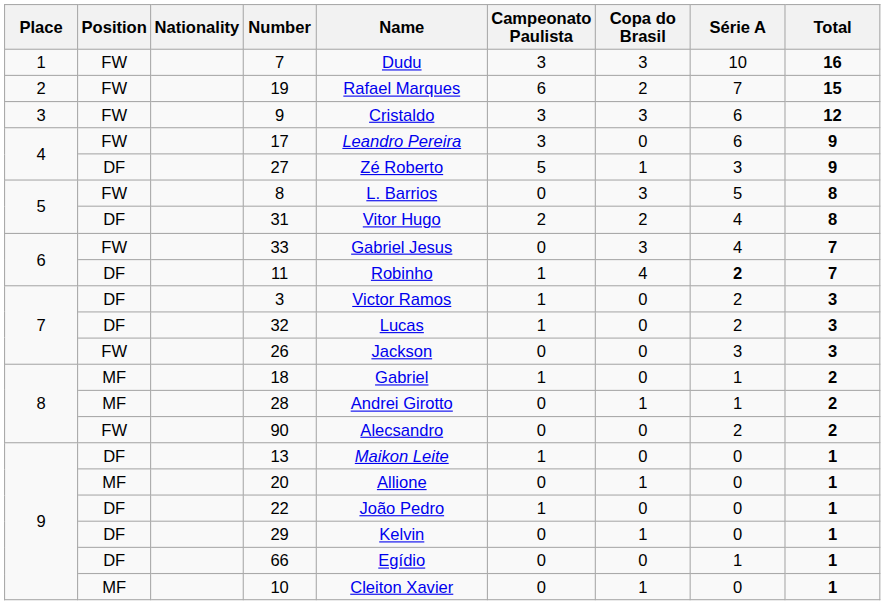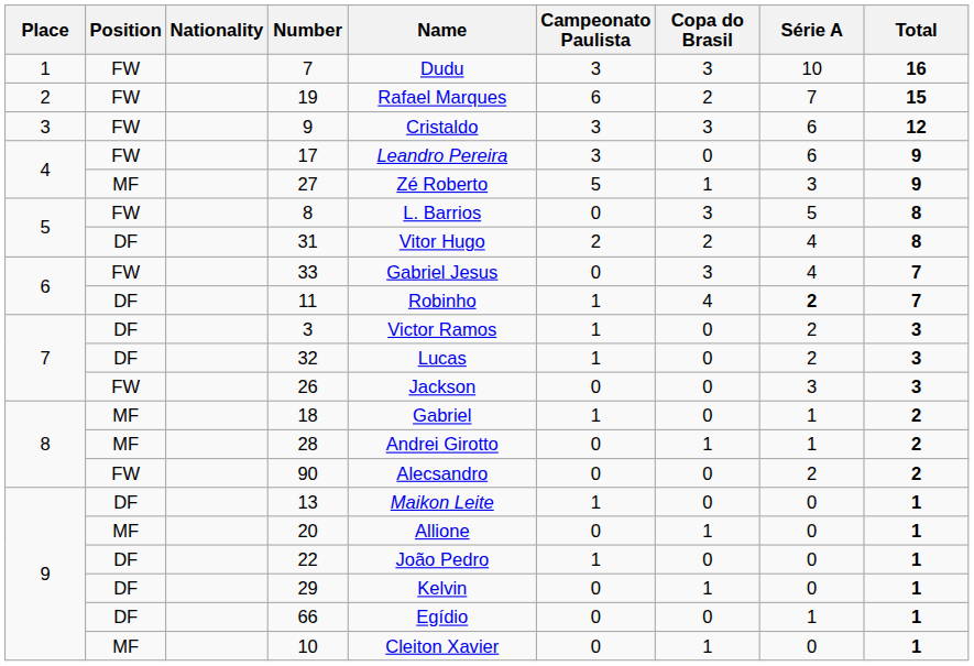 <table class="wikitable" style="font-size: 95%; text-align: center;">
 <tr>
 <th width=60>Place</th>
 <th width=60>Position</th>
 <th width=60>Nationality</th>
 <th width=60>Number</th>
 <th width=150>Name</th>
 <th width=80>Campeonato Paulista</th>
 <th width=80>Copa do Brasil</th>
 <th width=80>Série A</th>
 <th width=80><strong>Total</strong></th>
 </tr>
 <tr>
 <td rowspan="1">1</td>
 <td>FW</td>
 <td></td>
 <td>7</td>
 <td><a href='#'>Dudu</a></td>
 <td>3</td>
 <td>3</td>
 <td>10</td>
 <td><strong>16</strong></td>
 </tr>
 <tr>
 <td rowspan="1">2</td>
 <td>FW</td>
 <td></td>
 <td>19</td>
 <td><a href='#'>Rafael Marques</a></td>
 <td>6</td>
 <td>2</td>
 <td>7</td>
 <td><strong>15</strong></td>
 </tr>
 <tr>
 <td rowspan="1">3</td>
 <td>FW</td>
 <td></td>
 <td>9</td>
 <td><a href='#'>Cristaldo</a></td>
 <td>3</td>
 <td>3</td>
 <td>6</td>
 <td><strong>12</strong></td>
 </tr>
 <tr>
 <td rowspan="2">4</td>
 <td>FW</td>
 <td></td>
 <td>17</td>
 <td><em><a href='#'>Leandro Pereira</a></em></td>
 <td>3</td>
 <td>0</td>
 <td>6</td>
 <td><strong>9</strong></td>
 </tr>
 <tr>
-<td>DF</td>
+<td>MF</td>
 <td></td>
 <td>27</td>
 <td><a href='#'>Zé Roberto</a></td>
 <td>5</td>
 <td>1</td>
 <td>3</td>
 <td><strong>9</strong></td>
 </tr>
 <tr>
 <td rowspan="2">5</td>
 <td>FW</td>
 <td></td>
 <td>8</td>
 <td><a href='#'>L. Barrios</a></td>
 <td>0</td>
 <td>3</td>
 <td>5</td>
 <td><strong>8</strong></td>
 </tr>
 <tr>
 <td>DF</td>
 <td></td>
 <td>31</td>
 <td><a href='#'>Vitor Hugo</a></td>
 <td>2</td>
 <td>2</td>
 <td>4</td>
 <td><strong>8</strong></td>
 </tr>
 <tr>
 <td rowspan="2">6</td>
 <td>FW</td>
 <td></td>
 <td>33</td>
 <td><a href='#'>Gabriel Jesus</a></td>
 <td>0</td>
 <td>3</td>
 <td>4</td>
 <td><strong>7</strong></td>
 </tr>
 <tr>
 <td>DF</td>
 <td></td>
 <td>11</td>
 <td><a href='#'>Robinho</a></td>
 <td>1</td>
 <td>4</td>
 <td><strong>2</strong></td>
 <td><strong>7</strong></td>
 </tr>
 <tr>
 <td rowspan="3">7</td>
 <td>DF</td>
 <td></td>
 <td>3</td>
 <td><a href='#'>Victor Ramos</a></td>
 <td>1</td>
 <td>0</td>
 <td>2</td>
 <td><strong>3</strong></td>
 </tr>
 <tr>
 <td>DF</td>
 <td></td>
 <td>32</td>
 <td><a href='#'>Lucas</a></td>
 <td>1</td>
 <td>0</td>
 <td>2</td>
 <td><strong>3</strong></td>
 </tr>
 <tr>
 <td>FW</td>
 <td></td>
 <td>26</td>
 <td><a href='#'>Jackson</a></td>
 <td>0</td>
 <td>0</td>
 <td>3</td>
 <td><strong>3</strong></td>
 </tr>
 <tr>
 <td rowspan="3">8</td>
 <td>MF</td>
 <td></td>
 <td>18</td>
 <td><a href='#'>Gabriel</a></td>
 <td>1</td>
 <td>0</td>
 <td>1</td>
 <td><strong>2</strong></td>
 </tr>
 <tr>
 <td>MF</td>
 <td></td>
 <td>28</td>
 <td><a href='#'>Andrei Girotto</a></td>
 <td>0</td>
 <td>1</td>
 <td>1</td>
 <td><strong>2</strong></td>
 </tr>
 <tr>
 <td>FW</td>
 <td></td>
 <td>90</td>
 <td><a href='#'>Alecsandro</a></td>
 <td>0</td>
 <td>0</td>
 <td>2</td>
 <td><strong>2</strong></td>
 </tr>
 <tr>
 <td rowspan="6">9</td>
 <td>DF</td>
 <td></td>
 <td>13</td>
 <td><em><a href='#'>Maikon Leite</a></em></td>
 <td>1</td>
 <td>0</td>
 <td>0</td>
 <td><strong>1</strong></td>
 </tr>
 <tr>
 <td>MF</td>
 <td></td>
 <td>20</td>
 <td><a href='#'>Allione</a></td>
 <td>0</td>
 <td>1</td>
 <td>0</td>
 <td><strong>1</strong></td>
 </tr>
 <tr>
 <td>DF</td>
 <td></td>
 <td>22</td>
 <td><a href='#'>João Pedro</a></td>
 <td>1</td>
 <td>0</td>
 <td>0</td>
 <td><strong>1</strong></td>
 </tr>
 <tr>
 <td>DF</td>
 <td></td>
 <td>29</td>
 <td><a href='#'>Kelvin</a></td>
 <td>0</td>
 <td>1</td>
 <td>0</td>
 <td><strong>1</strong></td>
 </tr>
 <tr>
 <td>DF</td>
 <td></td>
 <td>66</td>
 <td><a href='#'>Egídio</a></td>
 <td>0</td>
 <td>0</td>
 <td>1</td>
 <td><strong>1</strong></td>
 </tr>
 <tr>
 <td>MF</td>
 <td></td>
 <td>10</td>
 <td><a href='#'>Cleiton Xavier</a></td>
 <td>0</td>
 <td>1</td>
 <td>0</td>
 <td><strong>1</strong></td>
 </tr>
 </table>
